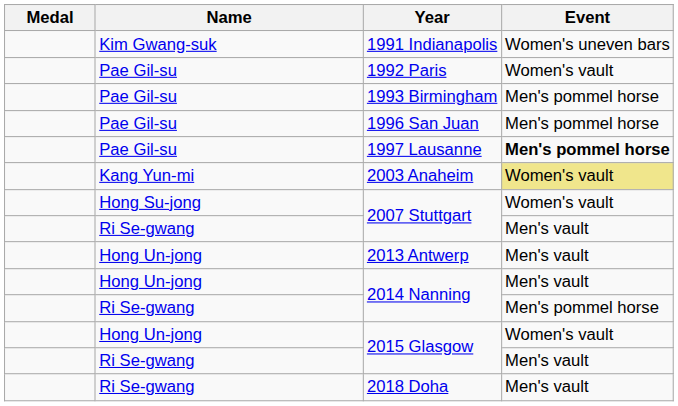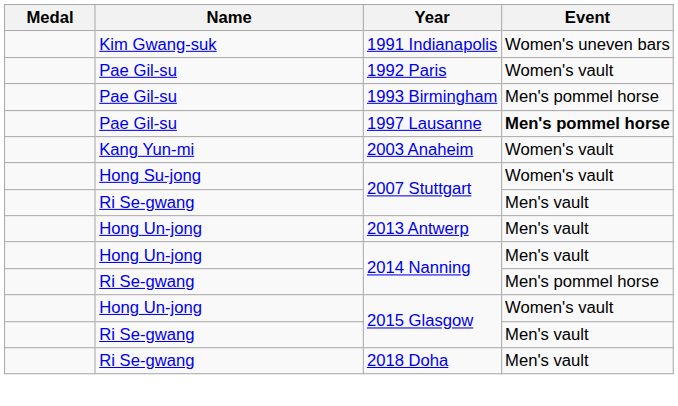 <table class="wikitable sortable">
 <tr>
 <th style="width:5em;">Medal</th>
 <th width=250>Name</th>
 <th>Year</th>
 <th>Event</th>
 </tr>
 <tr>
 <td></td>
 <td><a href='#'>Kim Gwang-suk</a></td>
 <td> <a href='#'>1991 Indianapolis</a></td>
 <td>Women's uneven bars</td>
 </tr>
 <tr>
 <td></td>
 <td><a href='#'>Pae Gil-su</a></td>
 <td> <a href='#'>1992 Paris</a></td>
 <td>Women's vault</td>
 </tr>
 <tr>
 <td></td>
 <td><a href='#'>Pae Gil-su</a></td>
 <td> <a href='#'>1993 Birmingham</a></td>
 <td>Men's pommel horse</td>
 </tr>
 <tr>
 <td></td>
 <td><a href='#'>Pae Gil-su</a></td>
-<td> <a href='#'>1996 San Juan</a></td>
-<td>Men's pommel horse</td>
-</tr>
-<tr>
-<td></td>
-<td><a href='#'>Pae Gil-su</a></td>
 <td> <a href='#'>1997 Lausanne</a></td>
 <td><strong>Men's pommel horse</strong></td>
 </tr>
 <tr>
 <td></td>
 <td><a href='#'>Kang Yun-mi</a></td>
 <td> <a href='#'>2003 Anaheim</a></td>
-<td style="background: khaki;">Women's vault</td>
+<td>Women's vault</td>
 </tr>
 <tr>
 <td></td>
 <td><a href='#'>Hong Su-jong</a></td>
 <td rowspan="2"> <a href='#'>2007 Stuttgart</a></td>
 <td>Women's vault</td>
 </tr>
 <tr>
 <td></td>
 <td><a href='#'>Ri Se-gwang</a></td>
 <td>Men's vault</td>
 </tr>
 <tr>
 <td></td>
 <td><a href='#'>Hong Un-jong</a></td>
 <td> <a href='#'>2013 Antwerp</a></td>
 <td>Men's vault</td>
 </tr>
 <tr>
 <td></td>
 <td><a href='#'>Hong Un-jong</a></td>
 <td rowspan="2"> <a href='#'>2014 Nanning</a></td>
 <td>Men's vault</td>
 </tr>
 <tr>
 <td></td>
 <td><a href='#'>Ri Se-gwang</a></td>
 <td>Men's pommel horse</td>
 </tr>
 <tr>
 <td></td>
 <td><a href='#'>Hong Un-jong</a></td>
 <td rowspan="2"> <a href='#'>2015 Glasgow</a></td>
 <td>Women's vault</td>
 </tr>
 <tr>
 <td></td>
 <td><a href='#'>Ri Se-gwang</a></td>
 <td>Men's vault</td>
 </tr>
 <tr>
 <td></td>
 <td><a href='#'>Ri Se-gwang</a></td>
 <td> <a href='#'>2018 Doha</a></td>
 <td>Men's vault</td>
 </tr>
 </table>
